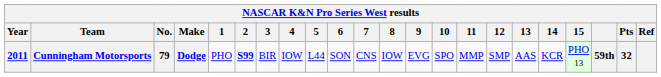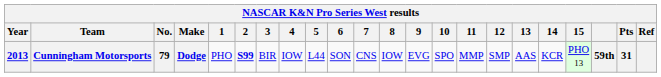 <table class="wikitable" style="text-align:center; font-size:75%">
 <tr>
 <th colspan=23><a href='#'>NASCAR K&N Pro Series West</a> results</th>
 </tr>
 <tr>
 <th>Year</th>
 <th>Team</th>
 <th>No.</th>
 <th>Make</th>
 <th>1</th>
 <th>2</th>
 <th>3</th>
 <th>4</th>
 <th>5</th>
 <th>6</th>
 <th>7</th>
 <th>8</th>
 <th>9</th>
 <th>10</th>
 <th>11</th>
 <th>12</th>
 <th>13</th>
 <th>14</th>
 <th>15</th>
 <th></th>
 <th>Pts</th>
 <th>Ref</th>
 </tr>
 <tr>
-<th><a href='#'>2011</a></th>
+<th><a href='#'>2013</a></th>
 <th><a href='#'>Cunningham Motorsports</a></th>
 <th>79</th>
 <th><a href='#'>Dodge</a></th>
 <td><a href='#'>PHO</a></td>
 <td><strong><a href='#'>S99</a></strong></td>
 <td><a href='#'>BIR</a></td>
 <td><a href='#'>IOW</a></td>
 <td><a href='#'>L44</a></td>
 <td><a href='#'>SON</a></td>
 <td><a href='#'>CNS</a></td>
 <td><a href='#'>IOW</a></td>
 <td><a href='#'>EVG</a></td>
 <td><a href='#'>SPO</a></td>
 <td><a href='#'>MMP</a></td>
 <td><a href='#'>SMP</a></td>
 <td><a href='#'>AAS</a></td>
 <td><a href='#'>KCR</a></td>
 <td style="background:#DFFFDF;"><a href='#'>PHO</a><br><small>13</small></td>
 <th>59th</th>
-<th>32</th>
+<th>31</th>
 <th></th>
 </tr>
 </table>
